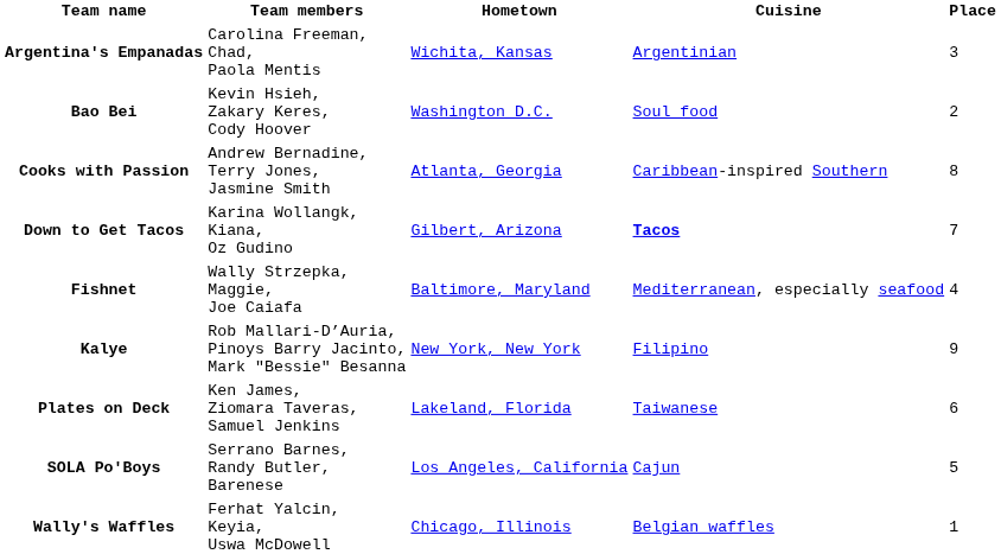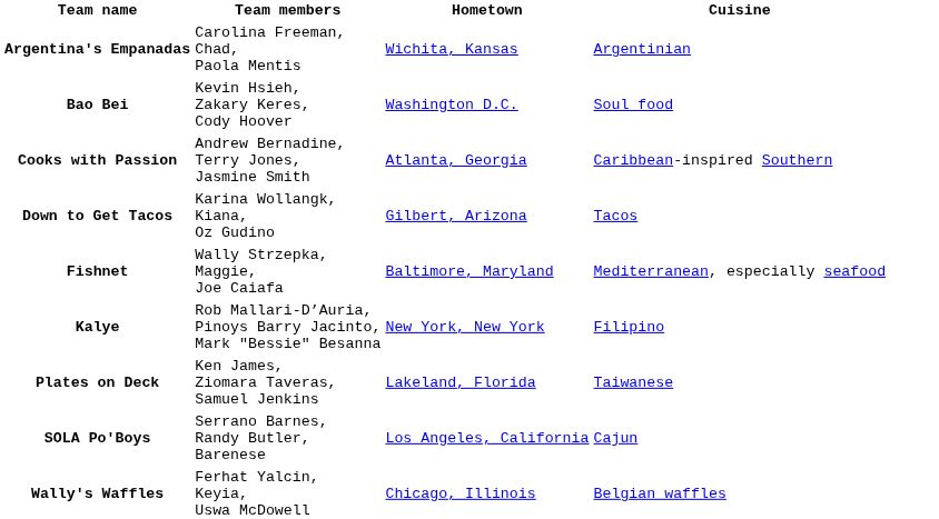 <table>
 <tr>
 <th>Team name</th>
 <th>Team members</th>
 <th>Hometown</th>
 <th>Cuisine</th>
-<th>Place</th>
 </tr>
 <tr>
 <th>Argentina's Empanadas</th>
 <td>Carolina Freeman,<br>Chad,<br>Paola Mentis</td>
 <td><a href='#'>Wichita, Kansas</a></td>
 <td><a href='#'>Argentinian</a></td>
-<td>3</td>
 </tr>
 <tr>
 <th>Bao Bei</th>
 <td>Kevin Hsieh,<br>Zakary Keres,<br>Cody Hoover</td>
 <td><a href='#'>Washington D.C.</a></td>
 <td><a href='#'>Soul food</a></td>
-<td>2</td>
 </tr>
 <tr>
 <th>Cooks with Passion</th>
 <td>Andrew Bernadine,<br>Terry Jones,<br>Jasmine Smith</td>
 <td><a href='#'>Atlanta, Georgia</a></td>
 <td><a href='#'>Caribbean</a>-inspired <a href='#'>Southern</a></td>
-<td>8</td>
 </tr>
 <tr>
 <th>Down to Get Tacos</th>
 <td>Karina Wollangk,<br>Kiana,<br>Oz Gudino</td>
 <td><a href='#'>Gilbert, Arizona</a></td>
-<td><strong><a href='#'>Tacos</a></strong></td>
-<td>7</td>
+<td><a href='#'>Tacos</a></td>
 </tr>
 <tr>
 <th>Fishnet</th>
 <td>Wally Strzepka,<br>Maggie,<br>Joe Caiafa</td>
 <td><a href='#'>Baltimore, Maryland</a></td>
 <td><a href='#'>Mediterranean</a>, especially <a href='#'>seafood</a></td>
-<td>4</td>
 </tr>
 <tr>
 <th>Kalye</th>
 <td>Rob Mallari-D’Auria,<br>Pinoys Barry Jacinto,<br>Mark "Bessie" Besanna</td>
 <td><a href='#'>New York, New York</a></td>
 <td><a href='#'>Filipino</a></td>
-<td>9</td>
 </tr>
 <tr>
 <th>Plates on Deck</th>
 <td>Ken James,<br>Ziomara Taveras,<br>Samuel Jenkins</td>
 <td><a href='#'>Lakeland, Florida</a></td>
 <td><a href='#'>Taiwanese</a></td>
-<td>6</td>
 </tr>
 <tr>
 <th>SOLA Po'Boys</th>
 <td>Serrano Barnes,<br>Randy Butler,<br>Barenese</td>
 <td><a href='#'>Los Angeles, California</a></td>
 <td><a href='#'>Cajun</a></td>
-<td>5</td>
 </tr>
 <tr>
 <th>Wally's Waffles</th>
 <td>Ferhat Yalcin,<br>Keyia,<br>Uswa McDowell</td>
 <td><a href='#'>Chicago, Illinois</a></td>
 <td><a href='#'>Belgian waffles</a></td>
-<td>1</td>
 </tr>
 </table>
